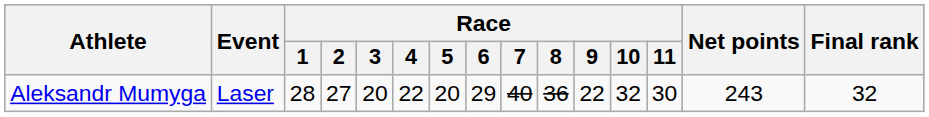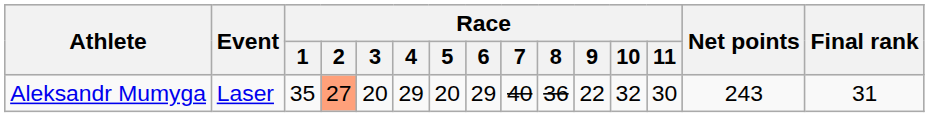 <table class="wikitable" style="font-size:90%">
 <tr>
 <th rowspan="2">Athlete</th>
 <th rowspan="2">Event</th>
 <th colspan=11>Race</th>
 <th rowspan=2>Net points</th>
 <th rowspan=2>Final rank</th>
 </tr>
 <tr style="font-size:95%">
 <th>1</th>
 <th>2</th>
 <th>3</th>
 <th>4</th>
 <th>5</th>
 <th>6</th>
 <th>7</th>
 <th>8</th>
 <th>9</th>
 <th>10</th>
 <th>11</th>
 </tr>
 <tr align=center>
 <td align=left><a href='#'>Aleksandr Mumyga</a></td>
 <td align=left><a href='#'>Laser</a></td>
-<td>28</td>
-<td>27</td>
+<td>35</td>
+<td style="background: lightsalmon;">27</td>
 <td>20</td>
-<td>22</td>
+<td>29</td>
 <td>20</td>
 <td>29</td>
 <td><s>40</s></td>
 <td><s>36</s></td>
 <td>22</td>
 <td>32</td>
 <td>30</td>
 <td>243</td>
-<td>32</td>
+<td>31</td>
 </tr>
 </table>
